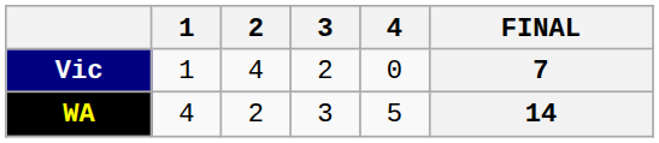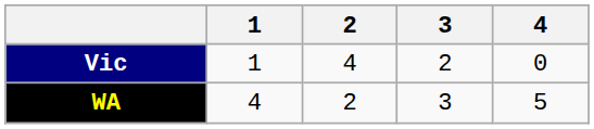 <table class=wikitable style="width:20%;15%;15%;15%;15%;20%">
 <tr>
 <th></th>
 <th>1</th>
 <th>2</th>
 <th>3</th>
 <th>4</th>
-<th>FINAL</th>
 </tr>
 <tr>
 <th style="background:navy; color:white">Vic</th>
 <td align=center>1</td>
 <td align=center>4</td>
 <td align=center>2</td>
 <td align=center>0</td>
-<th>7</th>
 </tr>
 <tr>
 <th style="background:black; color:yellow">WA</th>
 <td align=center>4</td>
 <td align=center>2</td>
 <td align=center>3</td>
 <td align=center>5</td>
-<th>14</th>
 </tr>
 </table>
